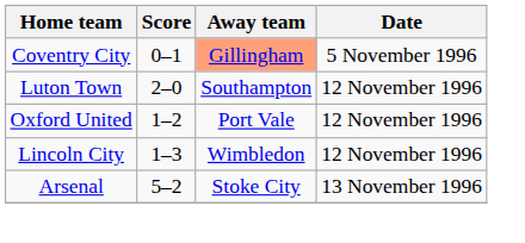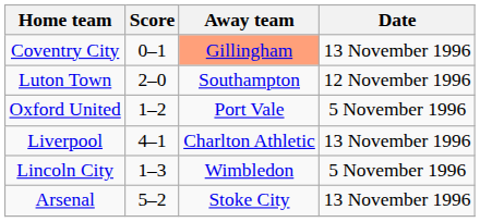 <table class="wikitable" style="text-align: center">
 <tr>
 <th>Home team</th>
 <th>Score</th>
 <th>Away team</th>
 <th>Date</th>
 </tr>
 <tr>
 <td><a href='#'>Coventry City</a></td>
 <td>0–1</td>
 <td style="background: lightsalmon;"><a href='#'>Gillingham</a></td>
-<td>5 November 1996</td>
+<td>13 November 1996</td>
 </tr>
 <tr>
 <td><a href='#'>Luton Town</a></td>
 <td>2–0</td>
 <td><a href='#'>Southampton</a></td>
 <td>12 November 1996</td>
 </tr>
 <tr>
 <td><a href='#'>Oxford United</a></td>
 <td>1–2</td>
 <td><a href='#'>Port Vale</a></td>
-<td>12 November 1996</td>
+<td>5 November 1996</td>
+</tr>
+<tr>
+<td><a href='#'>Liverpool</a></td>
+<td>4–1</td>
+<td><a href='#'>Charlton Athletic</a></td>
+<td>13 November 1996</td>
 </tr>
 <tr>
 <td><a href='#'>Lincoln City</a></td>
 <td>1–3</td>
 <td><a href='#'>Wimbledon</a></td>
-<td>12 November 1996</td>
+<td>5 November 1996</td>
 </tr>
 <tr>
 <td><a href='#'>Arsenal</a></td>
 <td>5–2</td>
 <td><a href='#'>Stoke City</a></td>
 <td>13 November 1996</td>
 </tr>
 <tr>
 </tr>
 </table>
